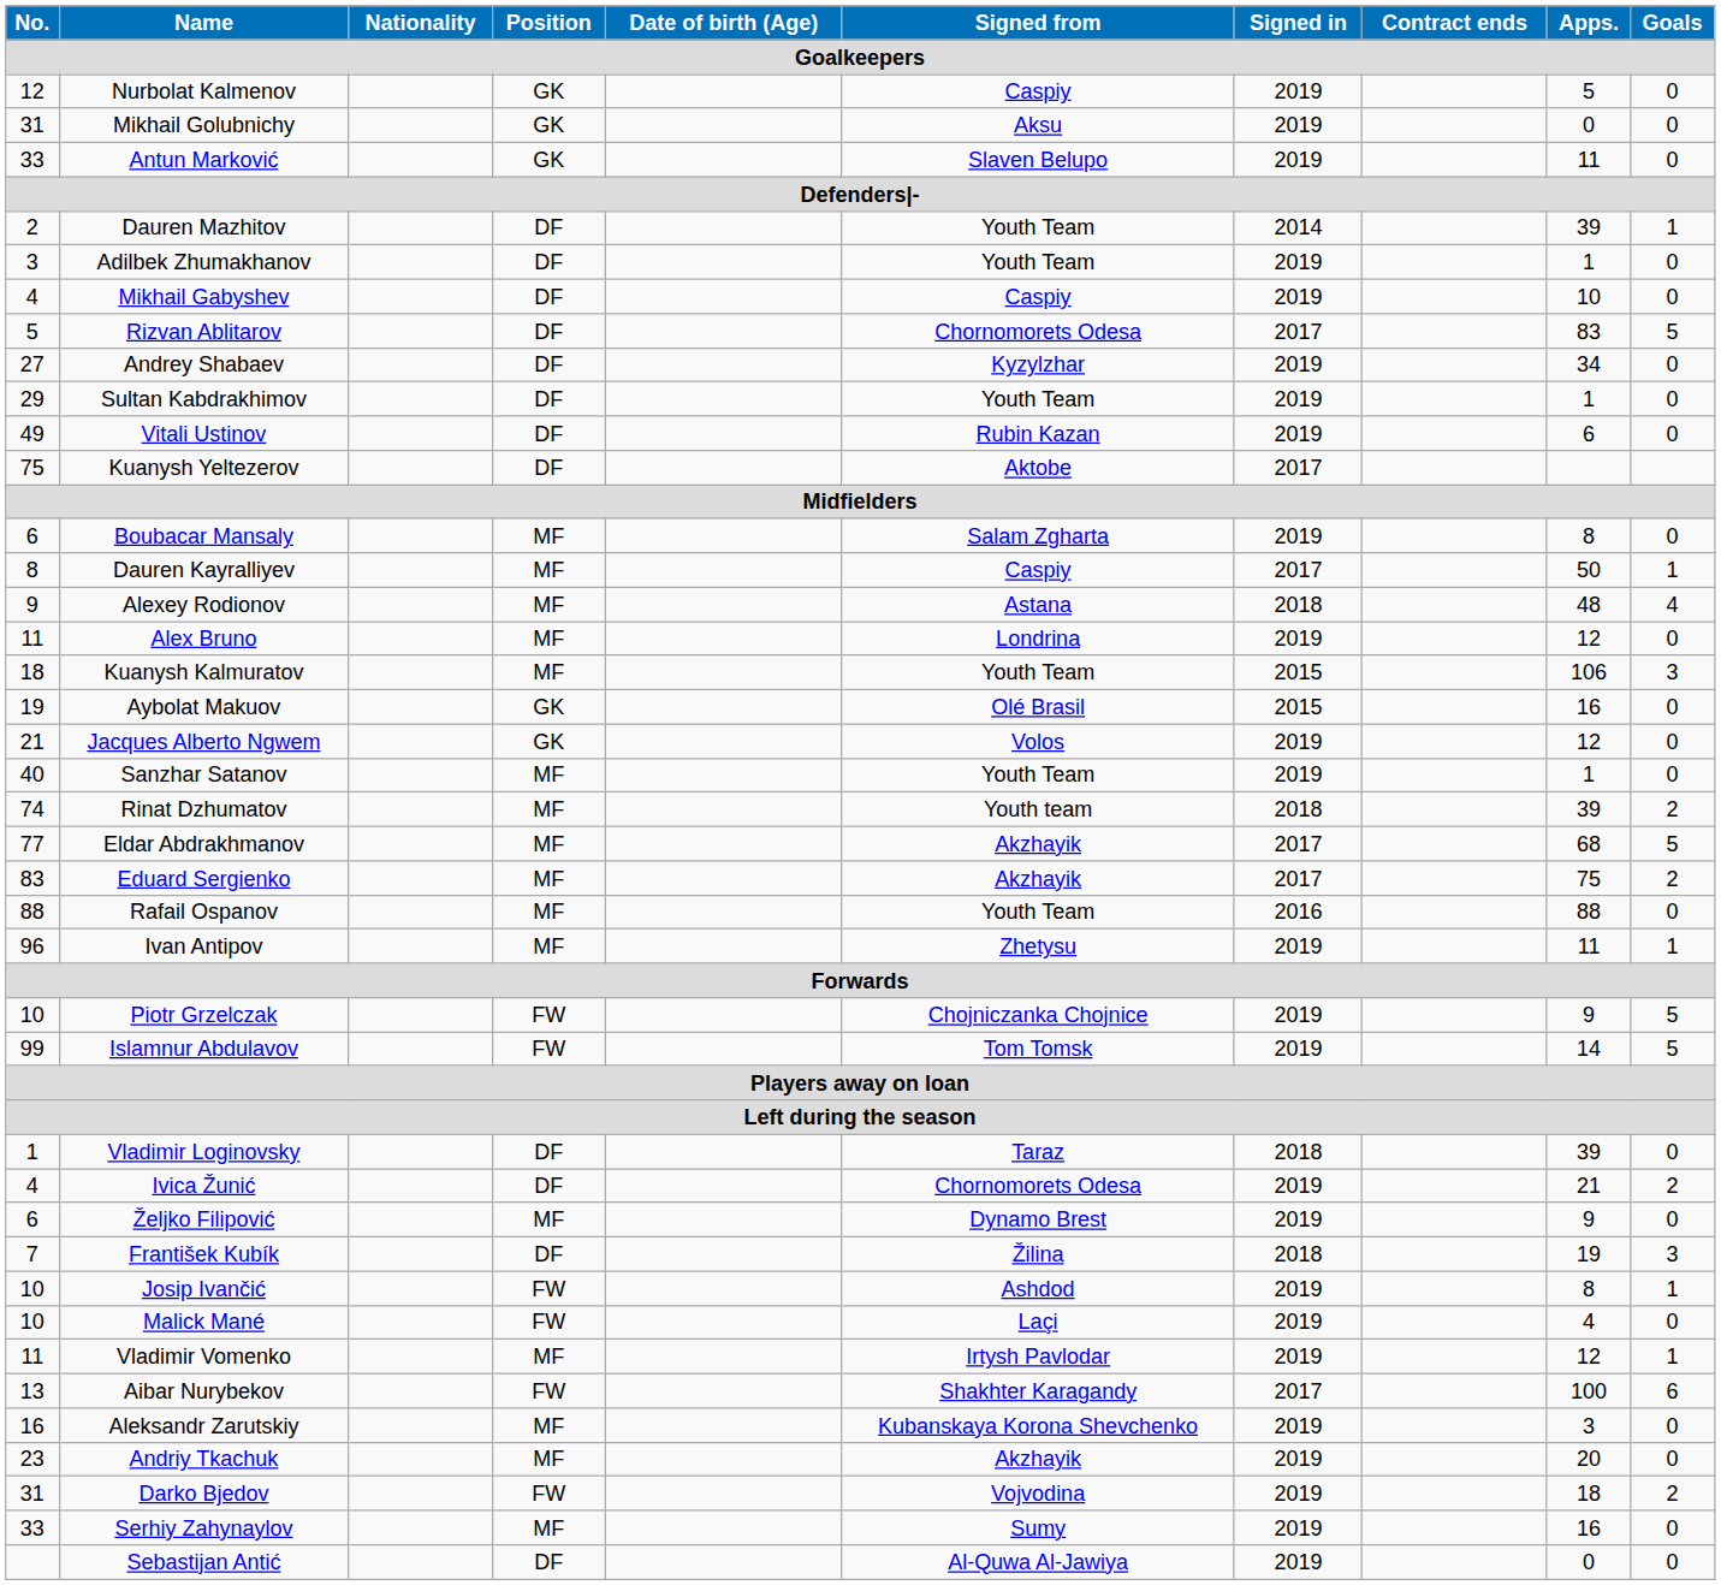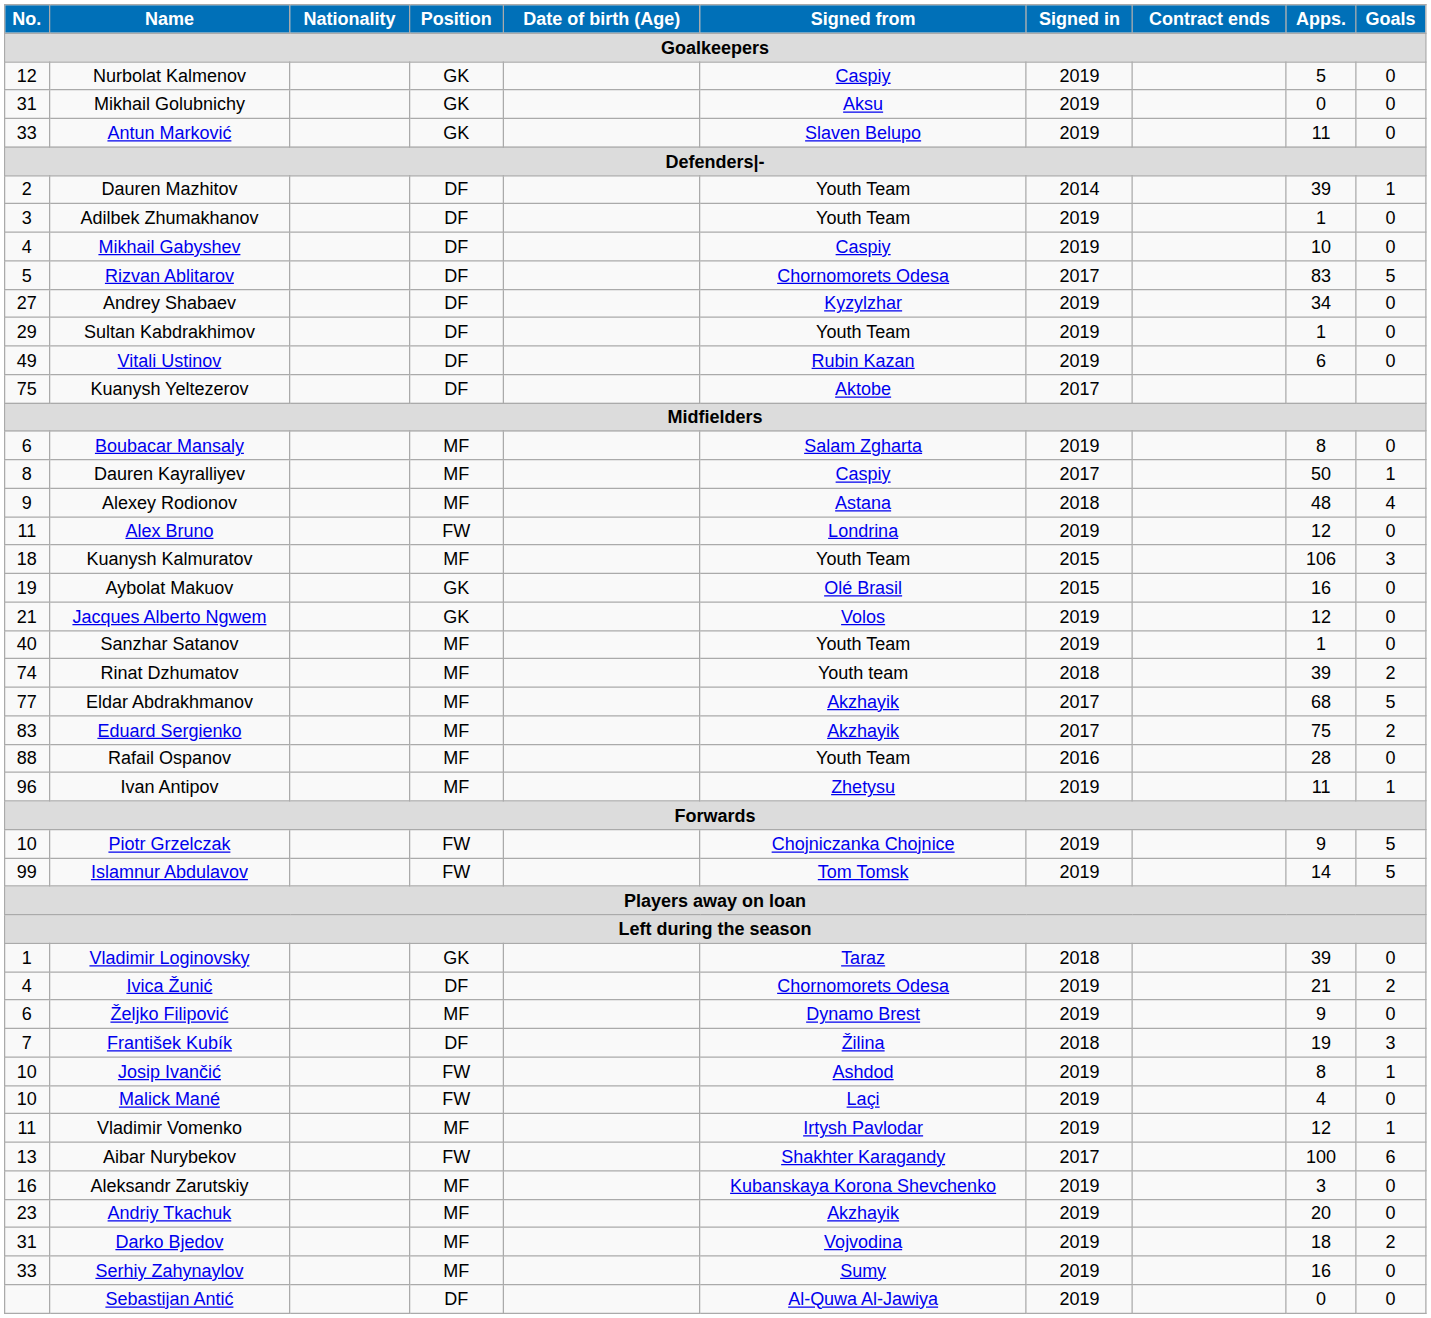 <table class="wikitable"  style="text-align:center; font-size:90%; width:90%;">
 <tr>
 <th style="background:#0070B8; color:#FFFFFF; text-align:center;">No.</th>
 <th style="background:#0070B8; color:#FFFFFF; text-align:center;">Name</th>
 <th style="background:#0070B8; color:#FFFFFF; text-align:center;">Nationality</th>
 <th style="background:#0070B8; color:#FFFFFF; text-align:center;">Position</th>
 <th style="background:#0070B8; color:#FFFFFF; text-align:center;">Date of birth (Age)</th>
 <th style="background:#0070B8; color:#FFFFFF; text-align:center;">Signed from</th>
 <th style="background:#0070B8; color:#FFFFFF; text-align:center;">Signed in</th>
 <th style="background:#0070B8; color:#FFFFFF; text-align:center;">Contract ends</th>
 <th style="background:#0070B8; color:#FFFFFF; text-align:center;">Apps.</th>
 <th style="background:#0070B8; color:#FFFFFF; text-align:center;">Goals</th>
 </tr>
 <tr>
 <th colspan="11"  style="background:#dcdcdc; text-align:center;">Goalkeepers</th>
 </tr>
 <tr>
 <td>12</td>
 <td>Nurbolat Kalmenov</td>
 <td></td>
 <td>GK</td>
 <td></td>
 <td><a href='#'>Caspiy</a></td>
 <td>2019</td>
 <td></td>
 <td>5</td>
 <td>0</td>
 </tr>
 <tr>
 <td>31</td>
 <td>Mikhail Golubnichy</td>
 <td></td>
 <td>GK</td>
 <td></td>
 <td><a href='#'>Aksu</a></td>
 <td>2019</td>
 <td></td>
 <td>0</td>
 <td>0</td>
 </tr>
 <tr>
 <td>33</td>
 <td><a href='#'>Antun Marković</a></td>
 <td></td>
 <td>GK</td>
 <td></td>
 <td><a href='#'>Slaven Belupo</a></td>
 <td>2019</td>
 <td></td>
 <td>11</td>
 <td>0</td>
 </tr>
 <tr>
 <th colspan="11"  style="background:#dcdcdc; text-align:center;">Defenders|-</th>
 </tr>
 <tr>
 <td>2</td>
 <td>Dauren Mazhitov</td>
 <td></td>
 <td>DF</td>
 <td></td>
 <td>Youth Team</td>
 <td>2014</td>
 <td></td>
 <td>39</td>
 <td>1</td>
 </tr>
 <tr>
 <td>3</td>
 <td>Adilbek Zhumakhanov</td>
 <td></td>
 <td>DF</td>
 <td></td>
 <td>Youth Team</td>
 <td>2019</td>
 <td></td>
 <td>1</td>
 <td>0</td>
 </tr>
 <tr>
 <td>4</td>
 <td><a href='#'>Mikhail Gabyshev</a></td>
 <td></td>
 <td>DF</td>
 <td></td>
 <td><a href='#'>Caspiy</a></td>
 <td>2019</td>
 <td></td>
 <td>10</td>
 <td>0</td>
 </tr>
 <tr>
 <td>5</td>
 <td><a href='#'>Rizvan Ablitarov</a></td>
 <td></td>
 <td>DF</td>
 <td></td>
 <td><a href='#'>Chornomorets Odesa</a></td>
 <td>2017</td>
 <td></td>
 <td>83</td>
 <td>5</td>
 </tr>
 <tr>
 <td>27</td>
 <td>Andrey Shabaev</td>
 <td></td>
 <td>DF</td>
 <td></td>
 <td><a href='#'>Kyzylzhar</a></td>
 <td>2019</td>
 <td></td>
 <td>34</td>
 <td>0</td>
 </tr>
 <tr>
 <td>29</td>
 <td>Sultan Kabdrakhimov</td>
 <td></td>
 <td>DF</td>
 <td></td>
 <td>Youth Team</td>
 <td>2019</td>
 <td></td>
 <td>1</td>
 <td>0</td>
 </tr>
 <tr>
 <td>49</td>
 <td><a href='#'>Vitali Ustinov</a></td>
 <td></td>
 <td>DF</td>
 <td></td>
 <td><a href='#'>Rubin Kazan</a></td>
 <td>2019</td>
 <td></td>
 <td>6</td>
 <td>0</td>
 </tr>
 <tr>
 <td>75</td>
 <td>Kuanysh Yeltezerov</td>
 <td></td>
 <td>DF</td>
 <td></td>
 <td><a href='#'>Aktobe</a></td>
 <td>2017</td>
 <td></td>
 <td></td>
 <td></td>
 </tr>
 <tr>
 <th colspan="11"  style="background:#dcdcdc; text-align:center;">Midfielders</th>
 </tr>
 <tr>
 <td>6</td>
 <td><a href='#'>Boubacar Mansaly</a></td>
 <td></td>
 <td>MF</td>
 <td></td>
 <td><a href='#'>Salam Zgharta</a></td>
 <td>2019</td>
 <td></td>
 <td>8</td>
 <td>0</td>
 </tr>
 <tr>
 <td>8</td>
 <td>Dauren Kayralliyev</td>
 <td></td>
 <td>MF</td>
 <td></td>
 <td><a href='#'>Caspiy</a></td>
 <td>2017</td>
 <td></td>
 <td>50</td>
 <td>1</td>
 </tr>
 <tr>
 <td>9</td>
 <td>Alexey Rodionov</td>
 <td></td>
 <td>MF</td>
 <td></td>
 <td><a href='#'>Astana</a></td>
 <td>2018</td>
 <td></td>
 <td>48</td>
 <td>4</td>
 </tr>
 <tr>
 <td>11</td>
 <td><a href='#'>Alex Bruno</a></td>
 <td></td>
-<td>MF</td>
+<td>FW</td>
 <td></td>
 <td><a href='#'>Londrina</a></td>
 <td>2019</td>
 <td></td>
 <td>12</td>
 <td>0</td>
 </tr>
 <tr>
 <td>18</td>
 <td>Kuanysh Kalmuratov</td>
 <td></td>
 <td>MF</td>
 <td></td>
 <td>Youth Team</td>
 <td>2015</td>
 <td></td>
 <td>106</td>
 <td>3</td>
 </tr>
 <tr>
 <td>19</td>
 <td>Aybolat Makuov</td>
 <td></td>
 <td>GK</td>
 <td></td>
 <td><a href='#'>Olé Brasil</a></td>
 <td>2015</td>
 <td></td>
 <td>16</td>
 <td>0</td>
 </tr>
 <tr>
 <td>21</td>
 <td><a href='#'>Jacques Alberto Ngwem</a></td>
 <td></td>
 <td>GK</td>
 <td></td>
 <td><a href='#'>Volos</a></td>
 <td>2019</td>
 <td></td>
 <td>12</td>
 <td>0</td>
 </tr>
 <tr>
 <td>40</td>
 <td>Sanzhar Satanov</td>
 <td></td>
 <td>MF</td>
 <td></td>
 <td>Youth Team</td>
 <td>2019</td>
 <td></td>
 <td>1</td>
 <td>0</td>
 </tr>
 <tr>
 <td>74</td>
 <td>Rinat Dzhumatov</td>
 <td></td>
 <td>MF</td>
 <td></td>
 <td>Youth team</td>
 <td>2018</td>
 <td></td>
 <td>39</td>
 <td>2</td>
 </tr>
 <tr>
 <td>77</td>
 <td>Eldar Abdrakhmanov</td>
 <td></td>
 <td>MF</td>
 <td></td>
 <td><a href='#'>Akzhayik</a></td>
 <td>2017</td>
 <td></td>
 <td>68</td>
 <td>5</td>
 </tr>
 <tr>
 <td>83</td>
 <td><a href='#'>Eduard Sergienko</a></td>
 <td></td>
 <td>MF</td>
 <td></td>
 <td><a href='#'>Akzhayik</a></td>
 <td>2017</td>
 <td></td>
 <td>75</td>
 <td>2</td>
 </tr>
 <tr>
 <td>88</td>
 <td>Rafail Ospanov</td>
 <td></td>
 <td>MF</td>
 <td></td>
 <td>Youth Team</td>
 <td>2016</td>
 <td></td>
-<td>88</td>
+<td>28</td>
 <td>0</td>
 </tr>
 <tr>
 <td>96</td>
 <td>Ivan Antipov</td>
 <td></td>
 <td>MF</td>
 <td></td>
 <td><a href='#'>Zhetysu</a></td>
 <td>2019</td>
 <td></td>
 <td>11</td>
 <td>1</td>
 </tr>
 <tr>
 <th colspan="11"  style="background:#dcdcdc; text-align:center;">Forwards</th>
 </tr>
 <tr>
 <td>10</td>
 <td><a href='#'>Piotr Grzelczak</a></td>
 <td></td>
 <td>FW</td>
 <td></td>
 <td><a href='#'>Chojniczanka Chojnice</a></td>
 <td>2019</td>
 <td></td>
 <td>9</td>
 <td>5</td>
 </tr>
 <tr>
 <td>99</td>
 <td><a href='#'>Islamnur Abdulavov</a></td>
 <td></td>
 <td>FW</td>
 <td></td>
 <td><a href='#'>Tom Tomsk</a></td>
 <td>2019</td>
 <td></td>
 <td>14</td>
 <td>5</td>
 </tr>
 <tr>
 <th colspan="11"  style="background:#dcdcdc; text-align:center;">Players away on loan</th>
 </tr>
 <tr>
 <th colspan="11"  style="background:#dcdcdc; text-align:center;">Left during the season</th>
 </tr>
 <tr>
 <td>1</td>
 <td><a href='#'>Vladimir Loginovsky</a></td>
 <td></td>
-<td>DF</td>
+<td>GK</td>
 <td></td>
 <td><a href='#'>Taraz</a></td>
 <td>2018</td>
 <td></td>
 <td>39</td>
 <td>0</td>
 </tr>
 <tr>
 <td>4</td>
 <td><a href='#'>Ivica Žunić</a></td>
 <td></td>
 <td>DF</td>
 <td></td>
 <td><a href='#'>Chornomorets Odesa</a></td>
 <td>2019</td>
 <td></td>
 <td>21</td>
 <td>2</td>
 </tr>
 <tr>
 <td>6</td>
 <td><a href='#'>Željko Filipović</a></td>
 <td></td>
 <td>MF</td>
 <td></td>
 <td><a href='#'>Dynamo Brest</a></td>
 <td>2019</td>
 <td></td>
 <td>9</td>
 <td>0</td>
 </tr>
 <tr>
 <td>7</td>
 <td><a href='#'>František Kubík</a></td>
 <td></td>
 <td>DF</td>
 <td></td>
 <td><a href='#'>Žilina</a></td>
 <td>2018</td>
 <td></td>
 <td>19</td>
 <td>3</td>
 </tr>
 <tr>
 <td>10</td>
 <td><a href='#'>Josip Ivančić</a></td>
 <td></td>
 <td>FW</td>
 <td></td>
 <td><a href='#'>Ashdod</a></td>
 <td>2019</td>
 <td></td>
 <td>8</td>
 <td>1</td>
 </tr>
 <tr>
 <td>10</td>
 <td><a href='#'>Malick Mané</a></td>
 <td></td>
 <td>FW</td>
 <td></td>
 <td><a href='#'>Laçi</a></td>
 <td>2019</td>
 <td></td>
 <td>4</td>
 <td>0</td>
 </tr>
 <tr>
 <td>11</td>
 <td>Vladimir Vomenko</td>
 <td></td>
 <td>MF</td>
 <td></td>
 <td><a href='#'>Irtysh Pavlodar</a></td>
 <td>2019</td>
 <td></td>
 <td>12</td>
 <td>1</td>
 </tr>
 <tr>
 <td>13</td>
 <td>Aibar Nurybekov</td>
 <td></td>
 <td>FW</td>
 <td></td>
 <td><a href='#'>Shakhter Karagandy</a></td>
 <td>2017</td>
 <td></td>
 <td>100</td>
 <td>6</td>
 </tr>
 <tr>
 <td>16</td>
 <td>Aleksandr Zarutskiy</td>
 <td></td>
 <td>MF</td>
 <td></td>
 <td><a href='#'>Kubanskaya Korona Shevchenko</a></td>
 <td>2019</td>
 <td></td>
 <td>3</td>
 <td>0</td>
 </tr>
 <tr>
 <td>23</td>
 <td><a href='#'>Andriy Tkachuk</a></td>
 <td></td>
 <td>MF</td>
 <td></td>
 <td><a href='#'>Akzhayik</a></td>
 <td>2019</td>
 <td></td>
 <td>20</td>
 <td>0</td>
 </tr>
 <tr>
 <td>31</td>
 <td><a href='#'>Darko Bjedov</a></td>
 <td></td>
-<td>FW</td>
+<td>MF</td>
 <td></td>
 <td><a href='#'>Vojvodina</a></td>
 <td>2019</td>
 <td></td>
 <td>18</td>
 <td>2</td>
 </tr>
 <tr>
 <td>33</td>
 <td><a href='#'>Serhiy Zahynaylov</a></td>
 <td></td>
 <td>MF</td>
 <td></td>
 <td><a href='#'>Sumy</a></td>
 <td>2019</td>
 <td></td>
 <td>16</td>
 <td>0</td>
 </tr>
 <tr>
 <td></td>
 <td><a href='#'>Sebastijan Antić</a></td>
 <td></td>
 <td>DF</td>
 <td></td>
 <td><a href='#'>Al-Quwa Al-Jawiya</a></td>
 <td>2019</td>
 <td></td>
 <td>0</td>
 <td>0</td>
 </tr>
 </table>
